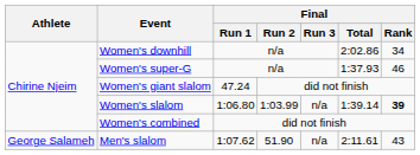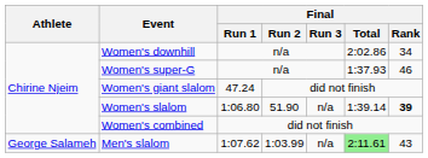 <table class="wikitable" style="font-size:90%">
 <tr>
 <th rowspan="2">Athlete</th>
 <th rowspan="2">Event</th>
 <th colspan="5">Final</th>
 </tr>
 <tr>
 <th>Run 1</th>
 <th>Run 2</th>
 <th>Run 3</th>
 <th>Total</th>
 <th>Rank</th>
 </tr>
 <tr>
 <td rowspan=5><a href='#'>Chirine Njeim</a></td>
 <td><a href='#'>Women's downhill</a></td>
 <td colspan=3 align="center">n/a</td>
 <td align="center">2:02.86</td>
 <td align="center">34</td>
 </tr>
 <tr>
 <td><a href='#'>Women's super-G</a></td>
 <td colspan=3 align="center">n/a</td>
 <td align="center">1:37.93</td>
 <td align="center">46</td>
 </tr>
 <tr>
 <td><a href='#'>Women's giant slalom</a></td>
 <td align="center">47.24</td>
 <td colspan=4 align="center">did not finish</td>
 </tr>
 <tr>
 <td><a href='#'>Women's slalom</a></td>
 <td align="center">1:06.80</td>
-<td align="center">1:03.99</td>
+<td align="center">51.90</td>
 <td align="center">n/a</td>
 <td align="center">1:39.14</td>
 <td align="center"><strong>39</strong></td>
 </tr>
 <tr>
 <td><a href='#'>Women's combined</a></td>
 <td colspan=5 align="center">did not finish</td>
 </tr>
 <tr>
 <td><a href='#'>George Salameh</a></td>
 <td><a href='#'>Men's slalom</a></td>
 <td align="center">1:07.62</td>
-<td align="center">51.90</td>
+<td align="center">1:03.99</td>
 <td align="center">n/a</td>
-<td align="center">2:11.61</td>
+<td align="center" style="background: lightgreen;">2:11.61</td>
 <td align="center">43</td>
 </tr>
 </table>
